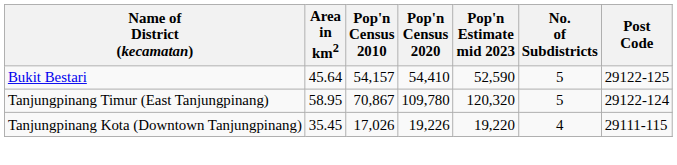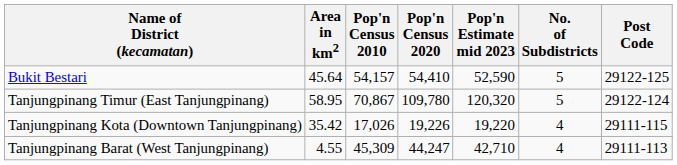 <table class="sortable wikitable">
 <tr>
 <th>Name of<br>District<br>(<em>kecamatan</em>)</th>
 <th>Area <br> in <br>km<sup>2</sup></th>
 <th>Pop'n<br>Census<br>2010</th>
 <th>Pop'n<br>Census<br>2020</th>
 <th>Pop'n<br>Estimate<br>mid 2023</th>
 <th>No.<br>of<br>Subdistricts</th>
 <th>Post<br>Code</th>
 </tr>
 <tr>
 <td><a href='#'>Bukit Bestari</a></td>
 <td align="right">45.64</td>
 <td align="right">54,157</td>
 <td align="right">54,410</td>
 <td align="right">52,590</td>
 <td align="center">5</td>
 <td>29122-125</td>
 </tr>
 <tr>
 <td>Tanjungpinang Timur (East Tanjungpinang)</td>
 <td align="right">58.95</td>
 <td align="right">70,867</td>
 <td align="right">109,780</td>
 <td align="right">120,320</td>
 <td align="center">5</td>
 <td>29122-124</td>
 </tr>
 <tr>
 <td>Tanjungpinang Kota (Downtown Tanjungpinang)</td>
-<td align="right">35.45</td>
+<td align="right">35.42</td>
 <td align="right">17,026</td>
 <td align="right">19,226</td>
 <td align="right">19,220</td>
 <td align="center">4</td>
 <td>29111-115</td>
 </tr>
+<tr>
+<td>Tanjungpinang Barat (West Tanjungpinang)</td>
+<td align="right">4.55</td>
+<td align="right">45,309</td>
+<td align="right">44,247</td>
+<td align="right">42,710</td>
+<td align="center">4</td>
+<td>29111-113</td>
+</tr>
 </table>
